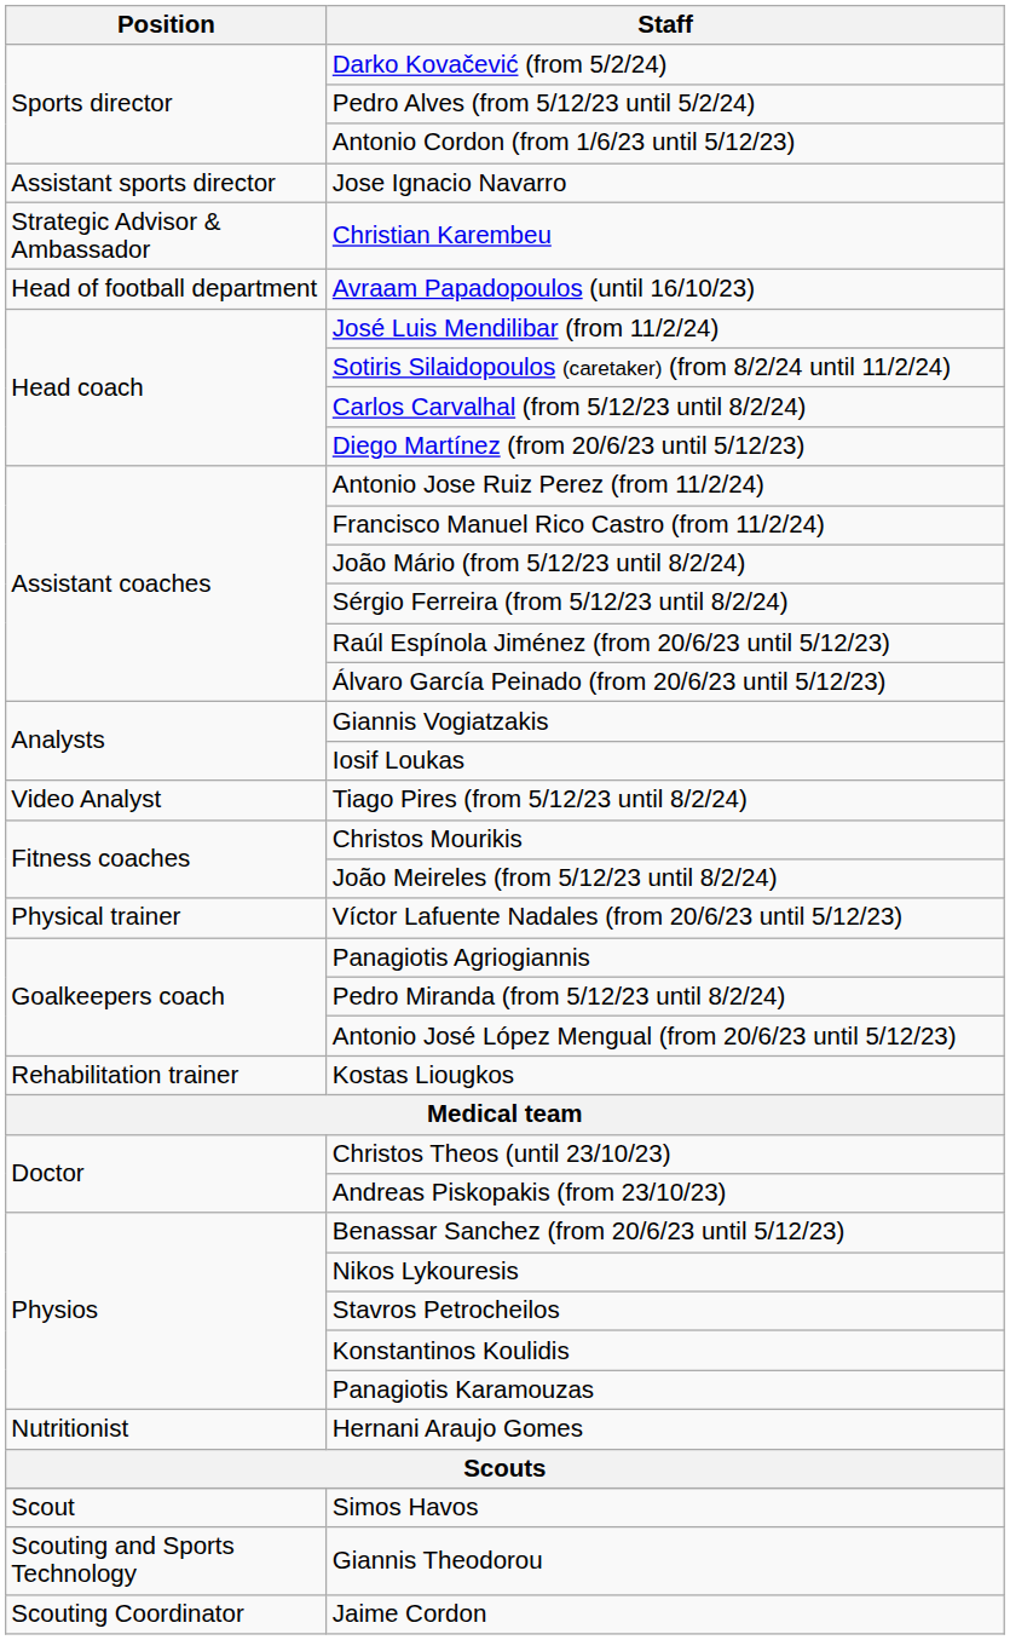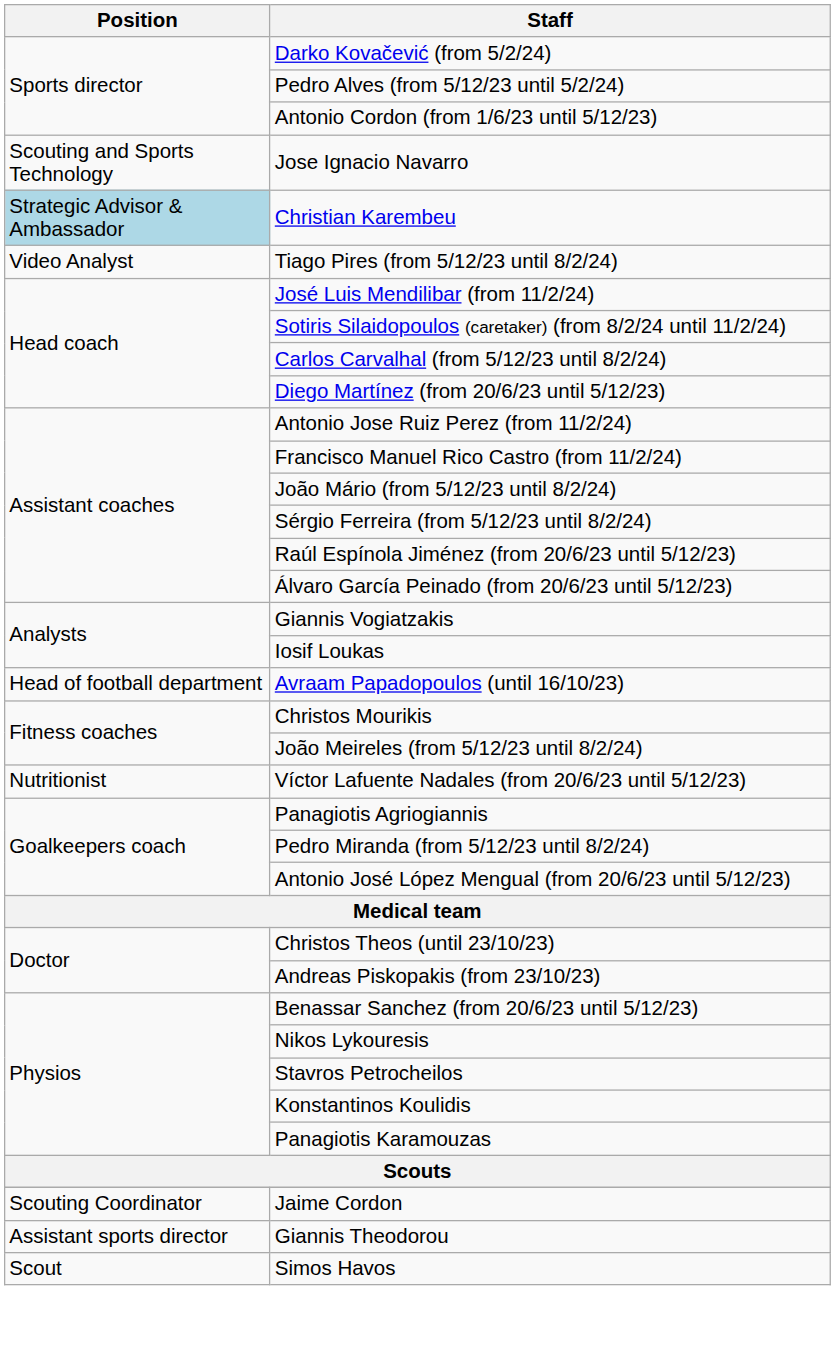 <table class="wikitable" style="text-align: left">
 <tr>
 <th width=200>Position</th>
 <th width=430>Staff </th>
 </tr>
 <tr>
 <td rowspan=3>Sports director</td>
 <td> <a href='#'>Darko Kovačević</a> (from 5/2/24)</td>
 </tr>
 <tr>
 <td> Pedro Alves (from 5/12/23 until 5/2/24)</td>
 </tr>
 <tr>
 <td> Antonio Cordon (from 1/6/23 until 5/12/23)</td>
 </tr>
 <tr>
-<td>Assistant sports director</td>
+<td align=left>Scouting and Sports Technology</td>
 <td> Jose Ignacio Navarro</td>
 </tr>
 <tr>
-<td>Strategic Advisor & Ambassador</td>
+<td style="background: lightblue;">Strategic Advisor & Ambassador</td>
 <td> <a href='#'>Christian Karembeu</a></td>
 </tr>
 <tr>
-<td>Head of football department</td>
-<td> <a href='#'>Avraam Papadopoulos</a> (until 16/10/23)</td>
+<td>Video Analyst</td>
+<td> Tiago Pires (from 5/12/23 until 8/2/24)</td>
 </tr>
 <tr>
 <td rowspan=4>Head coach</td>
 <td> <a href='#'>José Luis Mendilibar</a> (from 11/2/24)</td>
 </tr>
 <tr>
 <td> <a href='#'>Sotiris Silaidopoulos</a> <small>(caretaker)</small> (from 8/2/24 until 11/2/24)</td>
 </tr>
 <tr>
 <td> <a href='#'>Carlos Carvalhal</a> (from 5/12/23 until 8/2/24)</td>
 </tr>
 <tr>
 <td> <a href='#'>Diego Martínez</a> (from 20/6/23 until 5/12/23)</td>
 </tr>
 <tr>
 <td rowspan=6>Assistant coaches</td>
 <td> Antonio Jose Ruiz Perez (from 11/2/24)</td>
 </tr>
 <tr>
 <td> Francisco Manuel Rico Castro (from 11/2/24)</td>
 </tr>
 <tr>
 <td> João Mário (from 5/12/23 until 8/2/24)</td>
 </tr>
 <tr>
 <td> Sérgio Ferreira (from 5/12/23 until 8/2/24)</td>
 </tr>
 <tr>
 <td> Raúl Espínola Jiménez (from 20/6/23 until 5/12/23)</td>
 </tr>
 <tr>
 <td> Álvaro García Peinado (from 20/6/23 until 5/12/23)</td>
 </tr>
 <tr>
 <td rowspan=2>Analysts</td>
 <td> Giannis Vogiatzakis</td>
 </tr>
 <tr>
 <td> Iosif Loukas</td>
 </tr>
 <tr>
-<td>Video Analyst</td>
-<td> Tiago Pires (from 5/12/23 until 8/2/24)</td>
+<td>Head of football department</td>
+<td> <a href='#'>Avraam Papadopoulos</a> (until 16/10/23)</td>
 </tr>
 <tr>
 <td rowspan=2>Fitness coaches</td>
 <td> Christos Mourikis</td>
 </tr>
 <tr>
 <td> João Meireles (from 5/12/23 until 8/2/24)</td>
 </tr>
 <tr>
-<td>Physical trainer</td>
+<td align=left>Nutritionist</td>
 <td> Víctor Lafuente Nadales (from 20/6/23 until 5/12/23)</td>
 </tr>
 <tr>
 <td rowspan=3>Goalkeepers coach</td>
 <td> Panagiotis Agriogiannis</td>
 </tr>
 <tr>
 <td> Pedro Miranda (from 5/12/23 until 8/2/24)</td>
 </tr>
 <tr>
 <td> Antonio José López Mengual (from 20/6/23 until 5/12/23)</td>
-</tr>
-<tr>
-<td>Rehabilitation trainer</td>
-<td> Kostas Liougkos</td>
 </tr>
 <tr>
 <th colspan="2">Medical team </th>
 </tr>
 <tr>
 <td align=left rowspan=2>Doctor</td>
 <td align=left> Christos Theos (until 23/10/23)</td>
 </tr>
 <tr>
 <td align=left> Andreas Piskopakis (from 23/10/23)</td>
 </tr>
 <tr>
 <td align=left rowspan=5>Physios</td>
 <td> Benassar Sanchez (from 20/6/23 until 5/12/23)</td>
 </tr>
 <tr>
 <td align=left> Nikos Lykouresis</td>
 </tr>
 <tr>
 <td align=left> Stavros Petrocheilos</td>
 </tr>
 <tr>
 <td align=left> Konstantinos Koulidis</td>
 </tr>
 <tr>
 <td align=left> Panagiotis Karamouzas</td>
 </tr>
 <tr>
-<td align=left>Nutritionist</td>
-<td align=left> Hernani Araujo Gomes</td>
-</tr>
-<tr>
 <th colspan="2">Scouts </th>
 </tr>
 <tr>
 </tr>
 <tr>
+<td align=left>Scouting Coordinator</td>
+<td align=left> Jaime Cordon</td>
+</tr>
+<tr>
+<td>Assistant sports director</td>
+<td align=left> Giannis Theodorou</td>
+</tr>
+<tr>
 <td align=left>Scout</td>
 <td align=left> Simos Havos</td>
 </tr>
-<tr>
-<td align=left>Scouting and Sports Technology</td>
-<td align=left> Giannis Theodorou</td>
-</tr>
-<tr>
-<td align=left>Scouting Coordinator</td>
-<td align=left> Jaime Cordon</td>
-</tr>
 </table>
